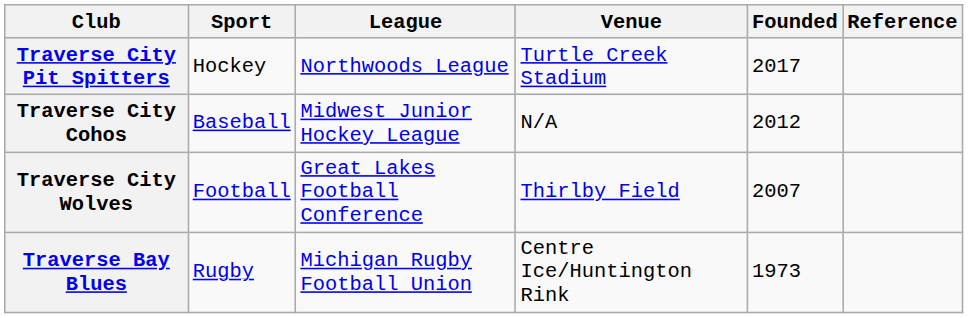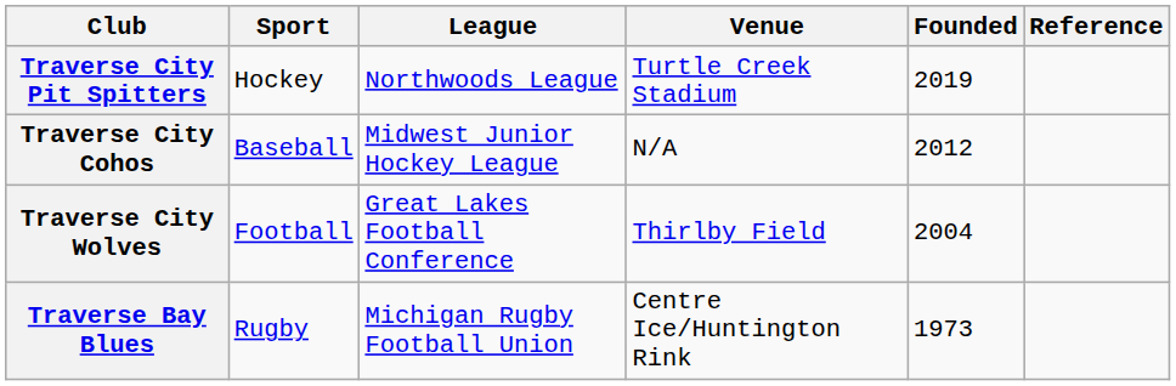 <table class="wikitable">
 <tr>
 <th scope="col">Club</th>
 <th scope="col">Sport</th>
 <th scope="col">League</th>
 <th scope="col">Venue</th>
 <th scope="col">Founded</th>
 <th scope="col">Reference</th>
 </tr>
 <tr>
 <th scope="row"><a href='#'>Traverse City Pit Spitters</a></th>
 <td>Hockey</td>
 <td><a href='#'>Northwoods League</a></td>
 <td><a href='#'>Turtle Creek Stadium</a></td>
-<td>2017</td>
+<td>2019</td>
 <td></td>
 </tr>
 <tr>
 <th scope="row">Traverse City Cohos</th>
 <td><a href='#'>Baseball</a></td>
 <td><a href='#'>Midwest Junior Hockey League</a></td>
 <td>N/A</td>
 <td>2012</td>
 <td></td>
 </tr>
 <tr>
 <th scope="row">Traverse City Wolves</th>
 <td><a href='#'>Football</a></td>
 <td><a href='#'>Great Lakes Football Conference</a></td>
 <td><a href='#'>Thirlby Field</a></td>
-<td>2007</td>
+<td>2004</td>
 <td></td>
 </tr>
 <tr>
 <th scope="row"><a href='#'>Traverse Bay Blues</a></th>
 <td><a href='#'>Rugby</a></td>
 <td><a href='#'>Michigan Rugby Football Union</a></td>
 <td>Centre Ice/Huntington Rink</td>
 <td>1973</td>
 <td></td>
 </tr>
 </table>
